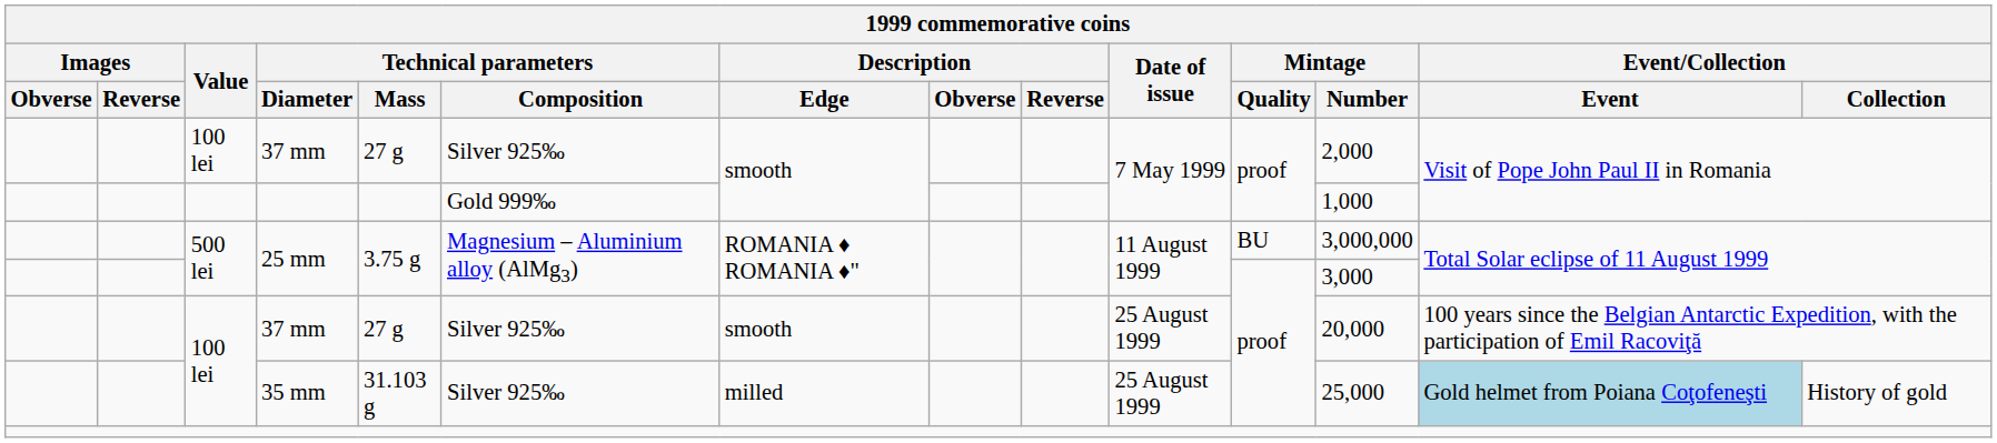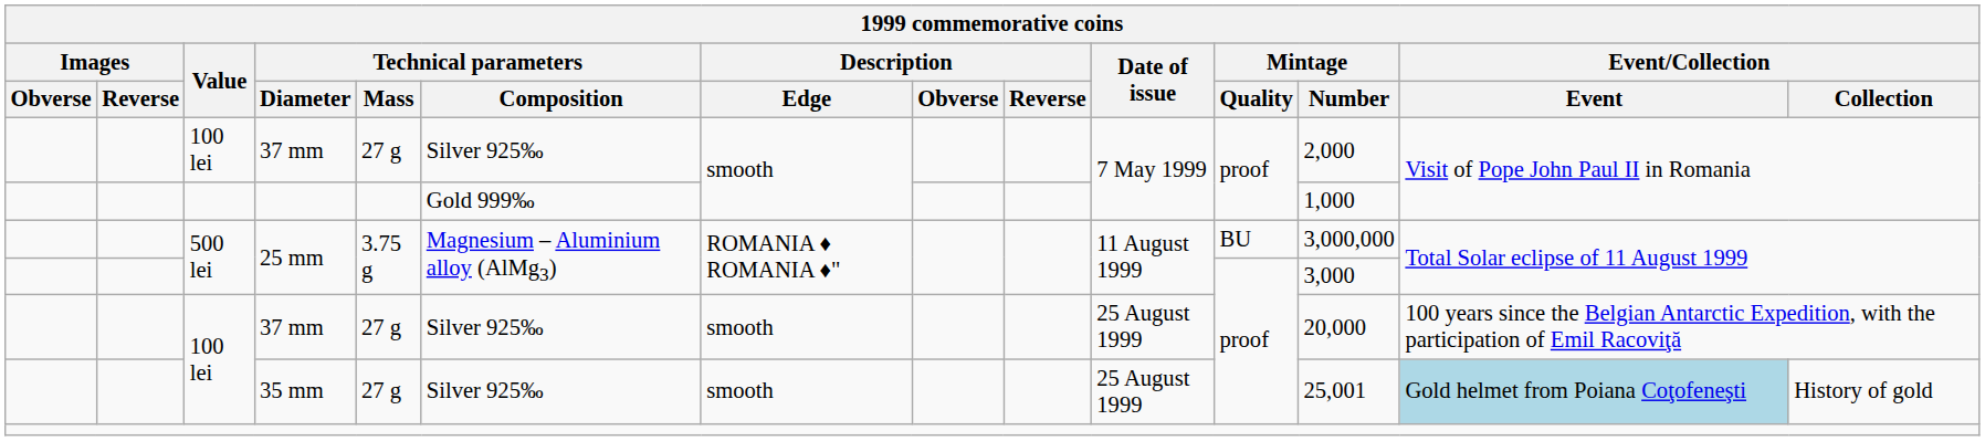 <table class="wikitable" style="font-size: 90%">
 <tr>
 <th colspan="14">1999 commemorative coins</th>
 </tr>
 <tr>
 <th colspan=2>Images</th>
 <th rowspan=2>Value</th>
 <th colspan=3>Technical parameters</th>
 <th colspan=3>Description</th>
 <th rowspan=2>Date of issue</th>
 <th colspan=2>Mintage</th>
 <th colspan=2>Event/Collection</th>
 </tr>
 <tr>
 <th>Obverse</th>
 <th>Reverse</th>
 <th>Diameter</th>
 <th>Mass</th>
 <th>Composition</th>
 <th>Edge</th>
 <th>Obverse</th>
 <th>Reverse</th>
 <th>Quality</th>
 <th>Number</th>
 <th>Event</th>
 <th>Collection</th>
 </tr>
 <tr>
 <td></td>
 <td></td>
 <td>100 lei</td>
 <td>37 mm</td>
 <td>27 g</td>
 <td>Silver 925‰</td>
 <td rowspan="2">smooth</td>
 <td></td>
 <td></td>
 <td rowspan=2>7 May 1999</td>
 <td rowspan="2">proof</td>
 <td>2,000</td>
 <td colspan=2 rowspan=2><a href='#'>Visit</a> of <a href='#'>Pope John Paul II</a> in Romania</td>
 </tr>
 <tr>
 <td></td>
 <td></td>
 <td></td>
 <td></td>
 <td></td>
 <td>Gold 999‰</td>
 <td></td>
 <td></td>
 <td>1,000</td>
 </tr>
 <tr>
 <td></td>
 <td></td>
 <td rowspan=2>500 lei</td>
 <td rowspan=2>25 mm</td>
 <td rowspan=2>3.75 g</td>
 <td rowspan=2><a href='#'>Magnesium</a> – <a href='#'>Aluminium</a> <a href='#'>alloy</a> (AlMg<sub>3</sub>)</td>
 <td rowspan=2> ROMANIA ♦ ROMANIA ♦"</td>
 <td rowspan=2></td>
 <td rowspan=2></td>
 <td rowspan=2>11 August 1999</td>
 <td>BU</td>
 <td>3,000,000</td>
 <td colspan=2 rowspan=2><a href='#'>Total Solar eclipse of 11 August 1999</a></td>
 </tr>
 <tr>
 <td></td>
 <td></td>
 <td rowspan="3">proof</td>
 <td>3,000</td>
 </tr>
 <tr>
 <td></td>
 <td></td>
 <td rowspan="2">100 lei</td>
 <td>37 mm</td>
 <td>27 g</td>
 <td>Silver 925‰</td>
 <td>smooth</td>
 <td></td>
 <td></td>
 <td>25 August 1999</td>
 <td>20,000</td>
 <td colspan=2>100 years since the <a href='#'>Belgian Antarctic Expedition</a>, with the participation of <a href='#'>Emil Racoviţă</a></td>
 </tr>
 <tr>
 <td></td>
 <td></td>
 <td>35 mm</td>
-<td>31.103 g</td>
+<td>27 g</td>
 <td>Silver 925‰</td>
-<td>milled</td>
+<td>smooth</td>
 <td></td>
 <td></td>
 <td>25 August 1999</td>
-<td>25,000</td>
+<td>25,001</td>
 <td style="background: lightblue;">Gold helmet from Poiana <a href='#'>Coţofeneşti</a></td>
 <td>History of gold</td>
 </tr>
 <tr>
 <td colspan="14"></td>
 </tr>
 </table>
